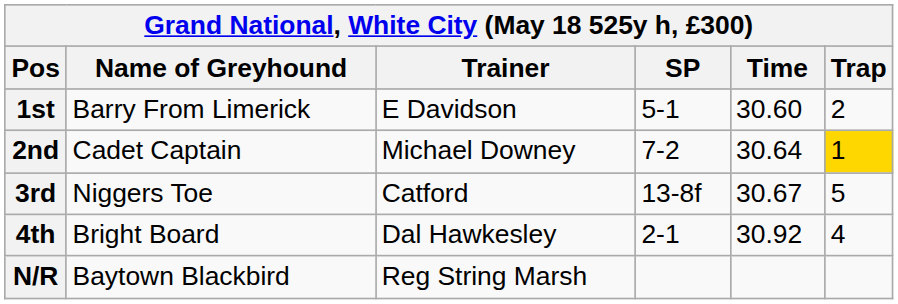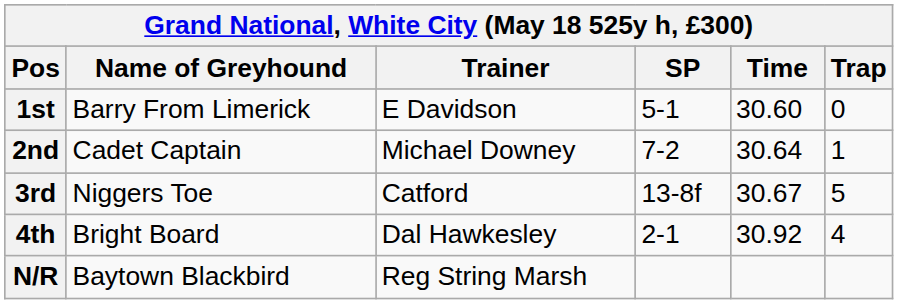 <table class="wikitable">
 <tr>
 <th colspan="6"><a href='#'>Grand National</a>, <a href='#'>White City</a> (May 18 525y h, £300)</th>
 </tr>
 <tr>
 <th width=30>Pos</th>
 <th width=180>Name of Greyhound</th>
 <th width=150>Trainer</th>
 <th width=50>SP</th>
 <th width=50>Time</th>
 <th width=30>Trap</th>
 </tr>
 <tr>
 <th>1st</th>
 <td>Barry From Limerick</td>
 <td>E Davidson</td>
 <td>5-1</td>
 <td>30.60</td>
-<td>2</td>
+<td>0</td>
 </tr>
 <tr>
 <th>2nd</th>
 <td>Cadet Captain</td>
 <td>Michael Downey</td>
 <td>7-2</td>
 <td>30.64</td>
-<td style="background: gold;">1</td>
+<td>1</td>
 </tr>
 <tr>
 <th>3rd</th>
 <td>Niggers Toe</td>
 <td>Catford</td>
 <td>13-8f</td>
 <td>30.67</td>
 <td>5</td>
 </tr>
 <tr>
 <th>4th</th>
 <td>Bright Board</td>
 <td>Dal Hawkesley</td>
 <td>2-1</td>
 <td>30.92</td>
 <td>4</td>
 </tr>
 <tr>
 <th>N/R</th>
 <td>Baytown Blackbird</td>
 <td>Reg String Marsh</td>
 <td></td>
 <td></td>
 <td></td>
 </tr>
 </table>
